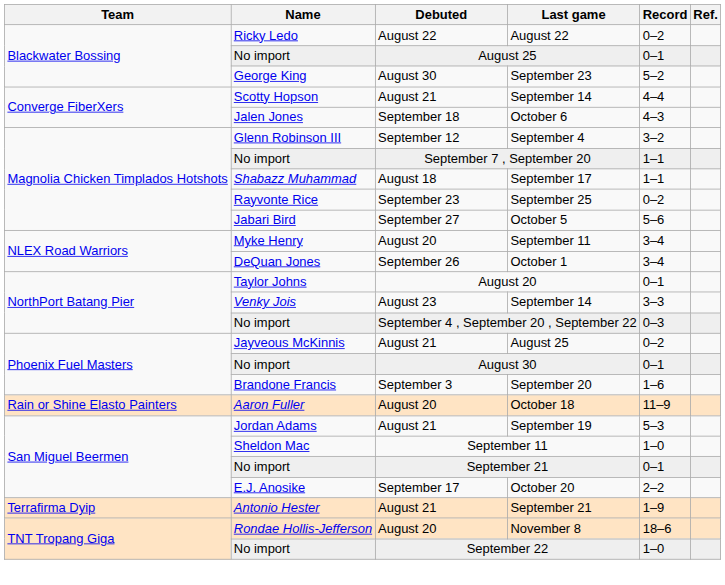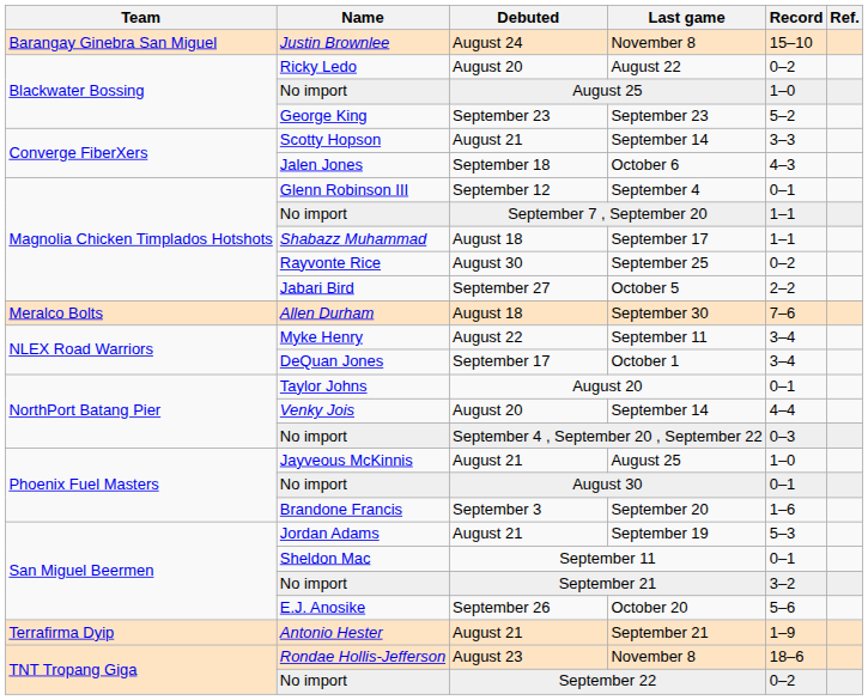 <table class="wikitable">
 <tr>
 <th>Team</th>
 <th>Name</th>
 <th>Debuted</th>
 <th>Last game</th>
 <th>Record</th>
 <th>Ref.</th>
 </tr>
+<tr bgcolor=#FFE4C4>
+<td><a href='#'>Barangay Ginebra San Miguel</a></td>
+<td> <em><a href='#'>Justin Brownlee</a></em></td>
+<td>August 24 </td>
+<td>November 8 </td>
+<td>15–10</td>
+<td></td>
+</tr>
 <tr>
 <td rowspan=3><a href='#'>Blackwater Bossing</a></td>
 <td> <a href='#'>Ricky Ledo</a></td>
-<td>August 22 </td>
+<td>August 20 </td>
 <td>August 22 </td>
 <td>0–2</td>
 <td></td>
 </tr>
 <tr bgcolor=#efefef>
 <td>No import</td>
 <td colspan="2" align=center>August 25 </td>
-<td>0–1</td>
+<td>1–0</td>
 <td></td>
 </tr>
 <tr>
 <td> <a href='#'>George King</a></td>
-<td>August 30 </td>
+<td>September 23 </td>
 <td>September 23 </td>
 <td>5–2</td>
 <td></td>
 </tr>
 <tr>
 <td rowspan=2><a href='#'>Converge FiberXers</a></td>
 <td> <a href='#'>Scotty Hopson</a></td>
 <td>August 21 </td>
 <td>September 14 </td>
-<td>4–4</td>
+<td>3–3</td>
 <td></td>
 </tr>
 <tr>
 <td> <a href='#'>Jalen Jones</a></td>
 <td>September 18 </td>
 <td>October 6 </td>
 <td>4–3</td>
 <td></td>
 </tr>
 <tr>
 <td rowspan=5><a href='#'>Magnolia Chicken Timplados Hotshots</a></td>
 <td> <a href='#'>Glenn Robinson III</a></td>
 <td>September 12 </td>
 <td>September 4 </td>
-<td>3–2</td>
+<td>0–1</td>
 <td></td>
 </tr>
 <tr bgcolor=#efefef>
 <td>No import</td>
 <td colspan="2" align=center>September 7 , September 20 </td>
 <td>1–1</td>
 <td></td>
 </tr>
 <tr>
 <td> <em><a href='#'>Shabazz Muhammad</a></em></td>
 <td>August 18 </td>
 <td>September 17 </td>
 <td>1–1</td>
 <td></td>
 </tr>
 <tr>
 <td> <a href='#'>Rayvonte Rice</a></td>
-<td>September 23 </td>
+<td>August 30 </td>
 <td>September 25 </td>
 <td>0–2</td>
 <td></td>
 </tr>
 <tr>
 <td> <a href='#'>Jabari Bird</a></td>
 <td>September 27 </td>
 <td>October 5 </td>
-<td>5–6</td>
+<td>2–2</td>
+<td></td>
+</tr>
+<tr bgcolor=#FFE4C4>
+<td><a href='#'>Meralco Bolts</a></td>
+<td> <em><a href='#'>Allen Durham</a></em></td>
+<td>August 18 </td>
+<td>September 30 </td>
+<td>7–6</td>
 <td></td>
 </tr>
 <tr>
 <td rowspan=2><a href='#'>NLEX Road Warriors</a></td>
 <td> <a href='#'>Myke Henry</a></td>
-<td>August 20 </td>
+<td>August 22 </td>
 <td>September 11 </td>
 <td>3–4</td>
 <td></td>
 </tr>
 <tr>
 <td> <a href='#'>DeQuan Jones</a></td>
-<td>September 26 </td>
+<td>September 17 </td>
 <td>October 1 </td>
 <td>3–4</td>
 <td></td>
 </tr>
 <tr>
 <td rowspan=3><a href='#'>NorthPort Batang Pier</a></td>
 <td> <a href='#'>Taylor Johns</a></td>
 <td colspan=2 align=center>August 20 </td>
 <td>0–1</td>
 <td></td>
 </tr>
 <tr>
 <td> <em><a href='#'>Venky Jois</a></em></td>
-<td>August 23 </td>
+<td>August 20 </td>
 <td>September 14 </td>
-<td>3–3</td>
+<td>4–4</td>
 <td></td>
 </tr>
 <tr bgcolor=#efefef>
 <td>No import</td>
 <td colspan="2" align=center>September 4 , September 20 , September 22 </td>
 <td>0–3</td>
 <td></td>
 </tr>
 <tr>
 <td rowspan=3><a href='#'>Phoenix Fuel Masters</a></td>
 <td> <a href='#'>Jayveous McKinnis</a></td>
 <td>August 21 </td>
 <td>August 25 </td>
-<td>0–2</td>
+<td>1–0</td>
 <td></td>
 </tr>
 <tr bgcolor=#efefef>
 <td>No import</td>
 <td colspan="2" align=center>August 30 </td>
 <td>0–1</td>
 <td></td>
 </tr>
 <tr>
 <td> <a href='#'>Brandone Francis</a></td>
 <td>September 3 </td>
 <td>September 20 </td>
 <td>1–6</td>
 <td></td>
 </tr>
-<tr bgcolor=#FFE4C4>
-<td><a href='#'>Rain or Shine Elasto Painters</a></td>
-<td> <em><a href='#'>Aaron Fuller</a></em></td>
-<td>August 20 </td>
-<td>October 18 </td>
-<td>11–9</td>
-<td></td>
-</tr>
 <tr>
 <td rowspan=4><a href='#'>San Miguel Beermen</a></td>
 <td> <a href='#'>Jordan Adams</a></td>
 <td>August 21 </td>
 <td>September 19 </td>
 <td>5–3</td>
 <td></td>
 </tr>
 <tr>
 <td> <a href='#'>Sheldon Mac</a></td>
 <td colspan=2 align=center>September 11 </td>
-<td>1–0</td>
+<td>0–1</td>
 <td></td>
 </tr>
 <tr bgcolor=#efefef>
 <td>No import</td>
 <td colspan="2" align=center>September 21 </td>
-<td>0–1</td>
+<td>3–2</td>
 <td></td>
 </tr>
 <tr>
 <td> <a href='#'>E.J. Anosike</a></td>
-<td>September 17 </td>
+<td>September 26 </td>
 <td>October 20 </td>
-<td>2–2</td>
+<td>5–6</td>
 <td></td>
 </tr>
 <tr bgcolor=#FFE4C4>
 <td><a href='#'>Terrafirma Dyip</a></td>
 <td> <em><a href='#'>Antonio Hester</a></em></td>
 <td>August 21 </td>
 <td>September 21 </td>
 <td>1–9</td>
 <td></td>
 </tr>
 <tr bgcolor=#FFE4C4>
 <td rowspan=2><a href='#'>TNT Tropang Giga</a></td>
 <td> <em><a href='#'>Rondae Hollis-Jefferson</a></em></td>
-<td>August 20 </td>
+<td>August 23 </td>
 <td>November 8 </td>
 <td>18–6</td>
 <td></td>
 </tr>
 <tr bgcolor=#efefef>
 <td>No import</td>
 <td colspan="2" align=center>September 22 </td>
-<td>1–0</td>
+<td>0–2</td>
 <td></td>
 </tr>
 </table>
